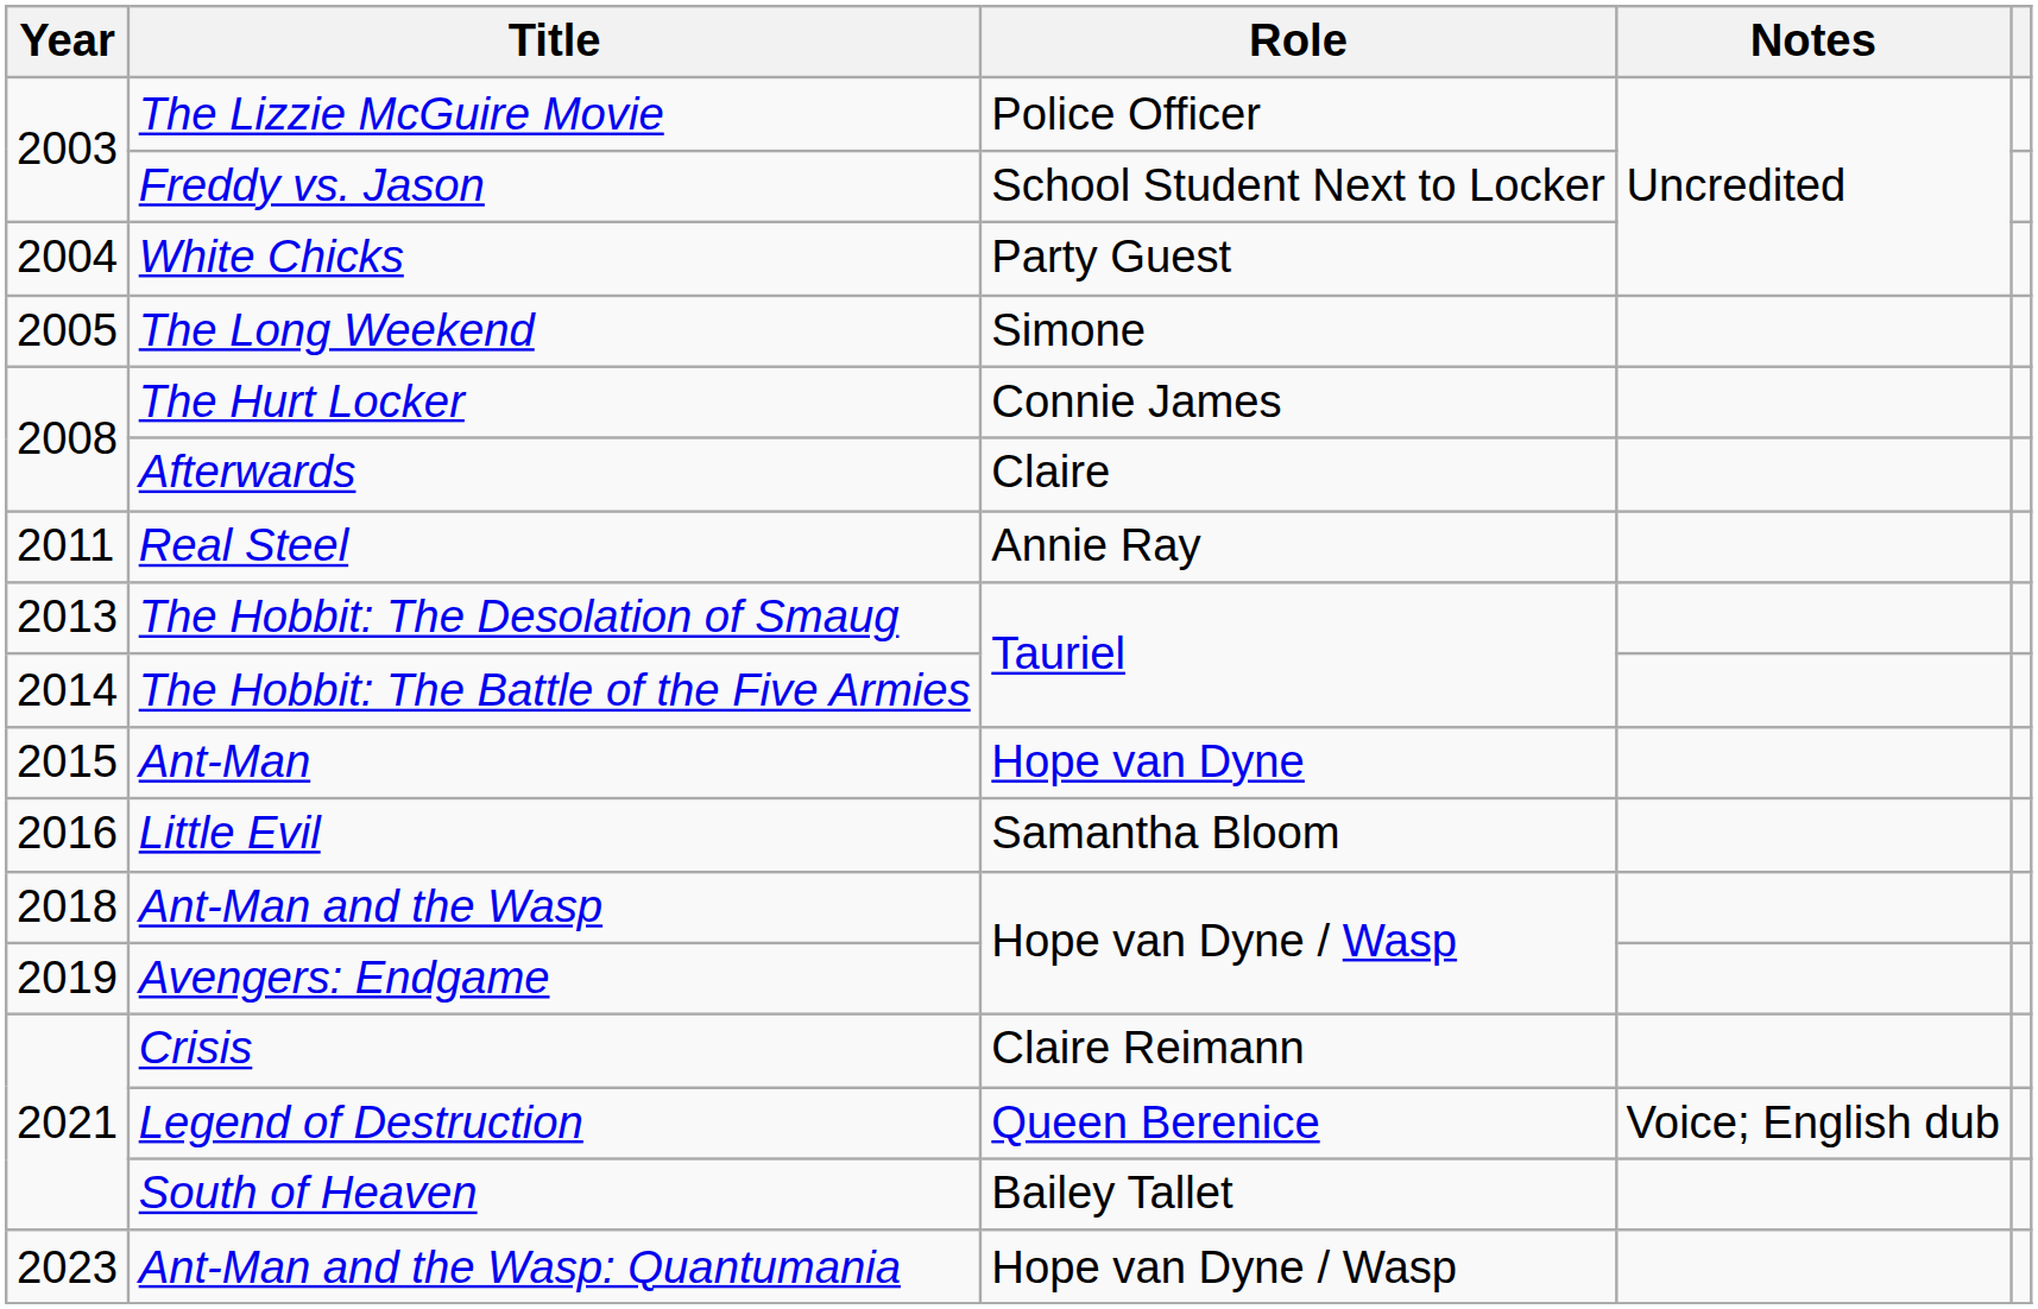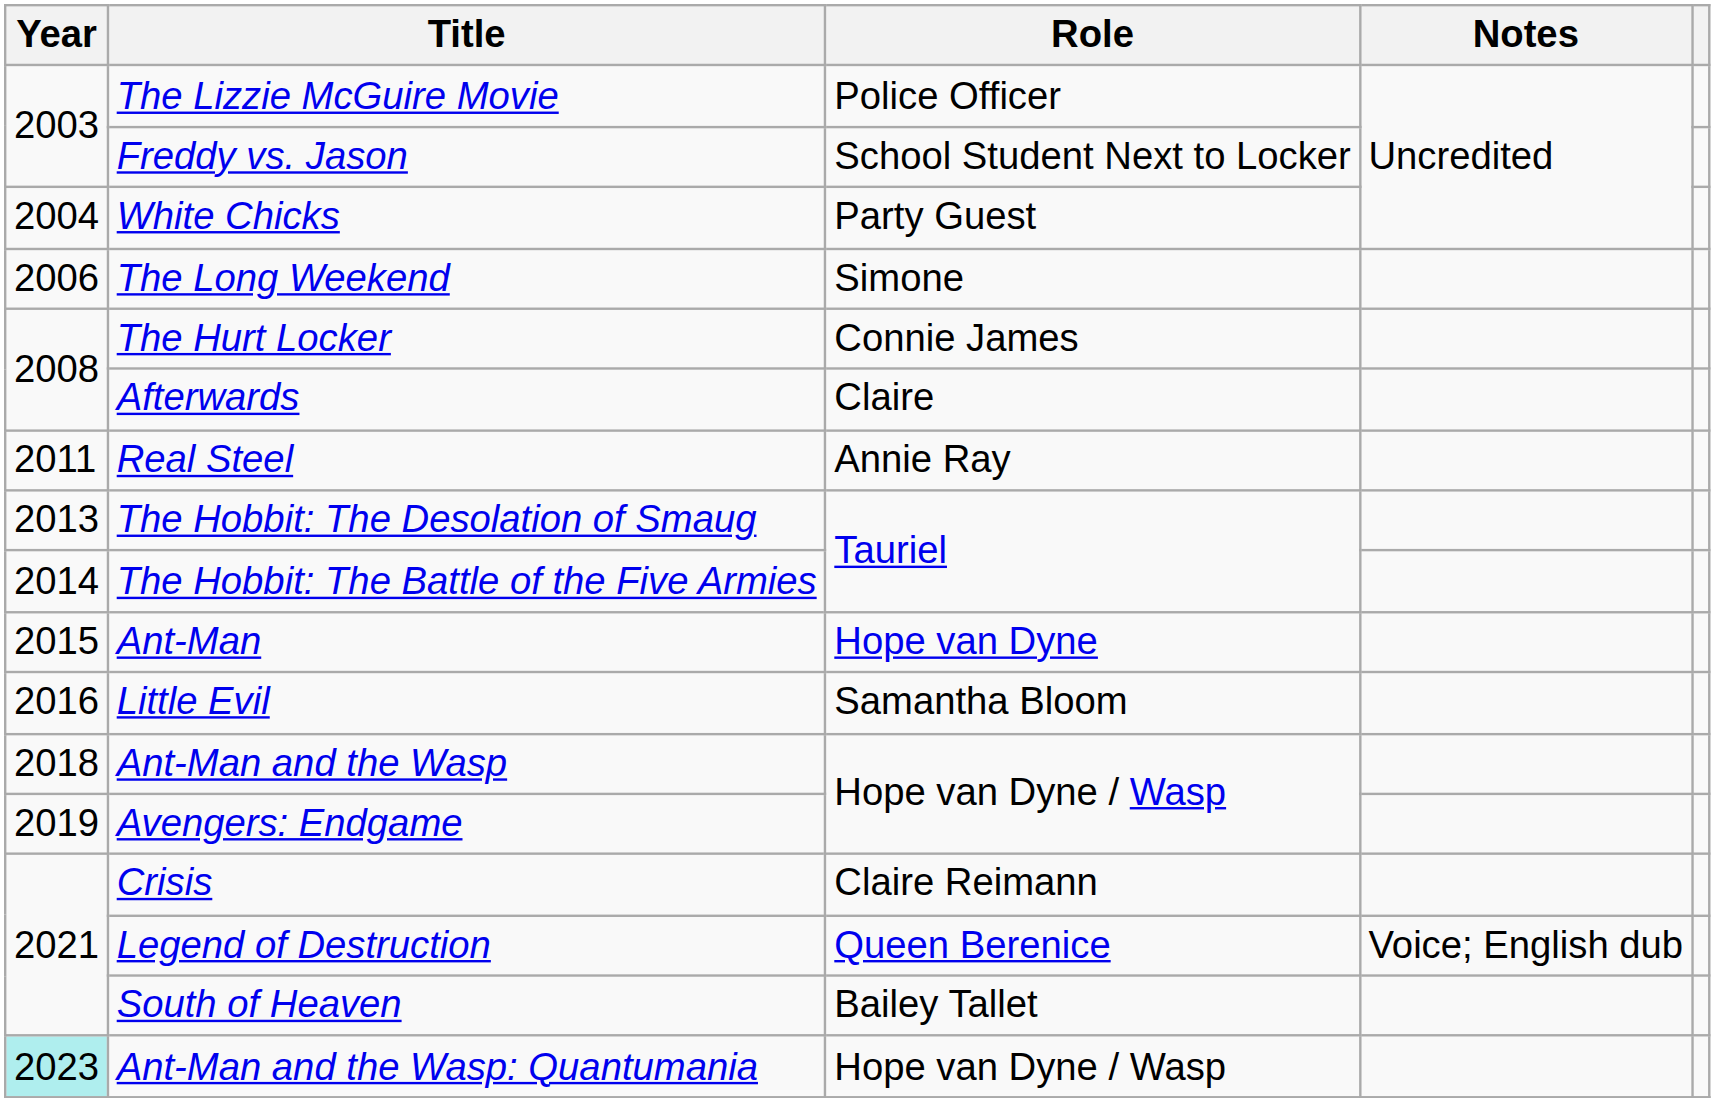 <table class="wikitable sortable">
 <tr>
 <th>Year</th>
 <th>Title</th>
 <th>Role</th>
 <th class="unsortable">Notes</th>
 <th scope="col" class="unsortable"></th>
 </tr>
 <tr>
 <td rowspan=2>2003</td>
 <td data-sort-value="Lizzie McGuire Movie, The"><em><a href='#'>The Lizzie McGuire Movie</a></em></td>
 <td>Police Officer</td>
 <td rowspan=3>Uncredited</td>
 <td align="center"></td>
 </tr>
 <tr>
 <td><em><a href='#'>Freddy vs. Jason</a></em></td>
 <td>School Student Next to Locker</td>
 <td align="center"></td>
 </tr>
 <tr>
 <td>2004</td>
 <td><em><a href='#'>White Chicks</a></em></td>
 <td>Party Guest</td>
 <td align="center"></td>
 </tr>
 <tr>
-<td>2005</td>
+<td>2006</td>
 <td data-sort-value="Long Weekend, The"><em><a href='#'>The Long Weekend</a></em></td>
 <td>Simone</td>
 <td></td>
 <td align="center"></td>
 </tr>
 <tr>
 <td rowspan=2>2008</td>
 <td data-sort-value="Hurt Locker, The"><em><a href='#'>The Hurt Locker</a></em></td>
 <td>Connie James</td>
 <td></td>
 <td align="center"></td>
 </tr>
 <tr>
 <td><em><a href='#'>Afterwards</a></em></td>
 <td>Claire</td>
 <td></td>
 <td align="center"></td>
 </tr>
 <tr>
 <td>2011</td>
 <td><em><a href='#'>Real Steel</a></em></td>
 <td>Annie Ray</td>
 <td></td>
 <td align="center"></td>
 </tr>
 <tr>
 <td>2013</td>
 <td data-sort-value="Hobbit: The Desolation of Smaug, The"><em><a href='#'>The Hobbit: The Desolation of Smaug</a></em></td>
 <td rowspan=2><a href='#'>Tauriel</a></td>
 <td></td>
 <td align="center"></td>
 </tr>
 <tr>
 <td>2014</td>
 <td data-sort-value="Hobbit: The Battle of the Five Armies, The"><em><a href='#'>The Hobbit: The Battle of the Five Armies</a></em></td>
 <td></td>
 <td align="center"></td>
 </tr>
 <tr>
 <td>2015</td>
 <td><em><a href='#'>Ant-Man</a></em></td>
 <td><a href='#'>Hope van Dyne</a></td>
 <td></td>
 <td align="center"></td>
 </tr>
 <tr>
 <td>2016</td>
 <td><em><a href='#'>Little Evil</a></em></td>
 <td>Samantha Bloom</td>
 <td></td>
 <td align="center"></td>
 </tr>
 <tr>
 <td>2018</td>
 <td><em><a href='#'>Ant-Man and the Wasp</a></em></td>
 <td rowspan=2>Hope van Dyne / <a href='#'>Wasp</a></td>
 <td></td>
 <td align="center"></td>
 </tr>
 <tr>
 <td>2019</td>
 <td><em><a href='#'>Avengers: Endgame</a></em></td>
 <td></td>
 <td align="center"></td>
 </tr>
 <tr>
 <td rowspan=3>2021</td>
 <td><em><a href='#'>Crisis</a></em></td>
 <td>Claire Reimann</td>
 <td></td>
 <td align="center"></td>
 </tr>
 <tr>
 <td><em><a href='#'>Legend of Destruction</a></em></td>
 <td><a href='#'>Queen Berenice</a></td>
 <td>Voice; English dub</td>
 <td align="center"></td>
 </tr>
 <tr>
 <td><em><a href='#'>South of Heaven</a></em></td>
 <td>Bailey Tallet</td>
 <td></td>
 <td align="center"></td>
 </tr>
 <tr>
-<td>2023</td>
+<td style="background: paleturquoise;">2023</td>
 <td><em><a href='#'>Ant-Man and the Wasp: Quantumania</a></em></td>
 <td>Hope van Dyne / Wasp</td>
 <td></td>
 <td align="center"></td>
 </tr>
 <tr>
 </tr>
 </table>
